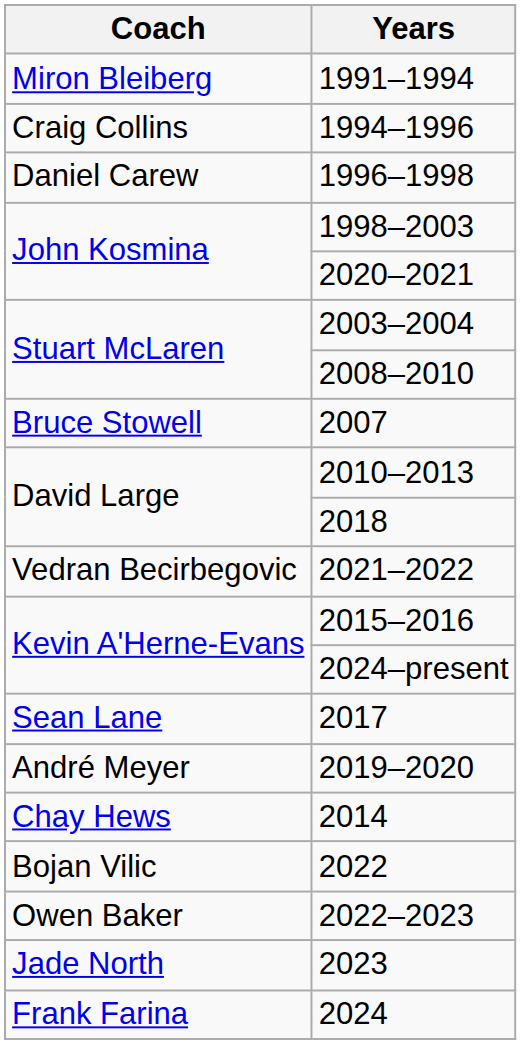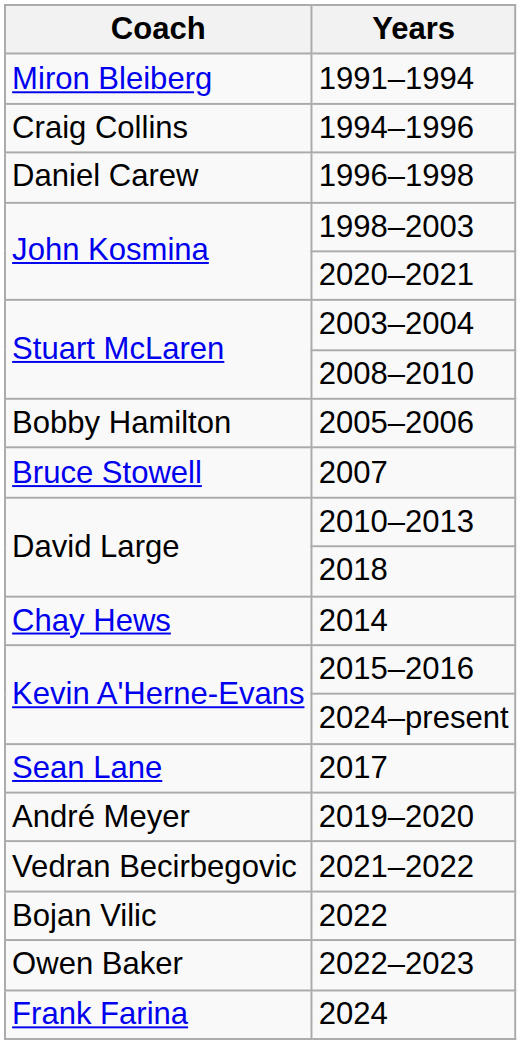 <table class="wikitable sortable">
 <tr>
 <th>Coach</th>
 <th>Years</th>
 </tr>
 <tr>
 <td> <a href='#'>Miron Bleiberg</a></td>
 <td>1991–1994</td>
 </tr>
 <tr>
 <td> Craig Collins</td>
 <td>1994–1996</td>
 </tr>
 <tr>
 <td> Daniel Carew</td>
 <td>1996–1998</td>
 </tr>
 <tr>
 <td rowspan="2"> <a href='#'>John Kosmina</a></td>
 <td>1998–2003</td>
 </tr>
 <tr>
 <td>2020–2021</td>
 </tr>
 <tr>
 <td rowspan="2"> <a href='#'>Stuart McLaren</a></td>
 <td>2003–2004</td>
 </tr>
 <tr>
 <td>2008–2010</td>
 </tr>
 <tr>
+<td> Bobby Hamilton</td>
+<td>2005–2006</td>
+</tr>
+<tr>
 <td> <a href='#'>Bruce Stowell</a></td>
 <td>2007</td>
 </tr>
 <tr>
 <td rowspan="2"> David Large</td>
 <td>2010–2013</td>
 </tr>
 <tr>
 <td>2018</td>
 </tr>
 <tr>
-<td> Vedran Becirbegovic</td>
-<td>2021–2022</td>
+<td> <a href='#'>Chay Hews</a></td>
+<td>2014</td>
 </tr>
 <tr>
 <td rowspan="2"> <a href='#'>Kevin A'Herne-Evans</a></td>
 <td>2015–2016</td>
 </tr>
 <tr>
 <td>2024–present</td>
 </tr>
 <tr>
 <td> <a href='#'>Sean Lane</a></td>
 <td>2017</td>
 </tr>
 <tr>
 <td> André Meyer</td>
 <td>2019–2020</td>
 </tr>
 <tr>
-<td> <a href='#'>Chay Hews</a></td>
-<td>2014</td>
+<td> Vedran Becirbegovic</td>
+<td>2021–2022</td>
 </tr>
 <tr>
 <td> Bojan Vilic</td>
 <td>2022</td>
 </tr>
 <tr>
 <td> Owen Baker</td>
 <td>2022–2023</td>
 </tr>
 <tr>
-<td> <a href='#'>Jade North</a></td>
-<td>2023</td>
-</tr>
-<tr>
 <td> <a href='#'>Frank Farina</a></td>
 <td>2024</td>
 </tr>
 </table>
